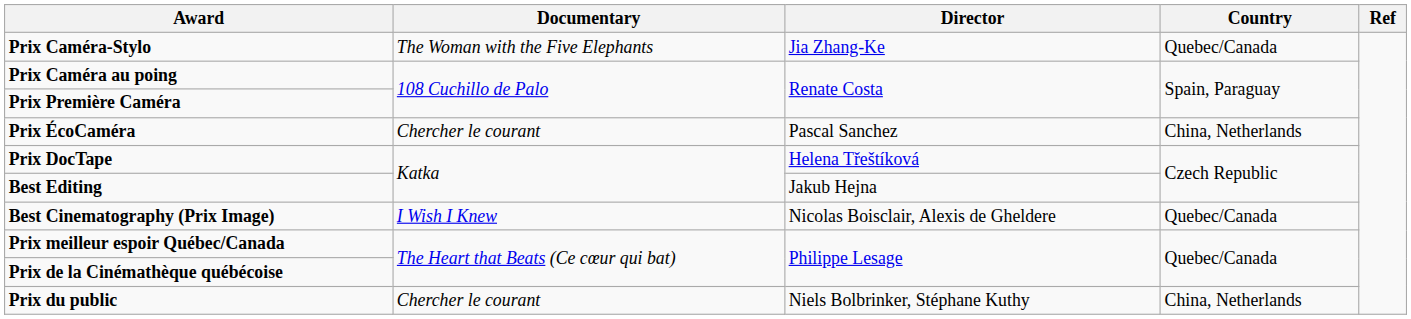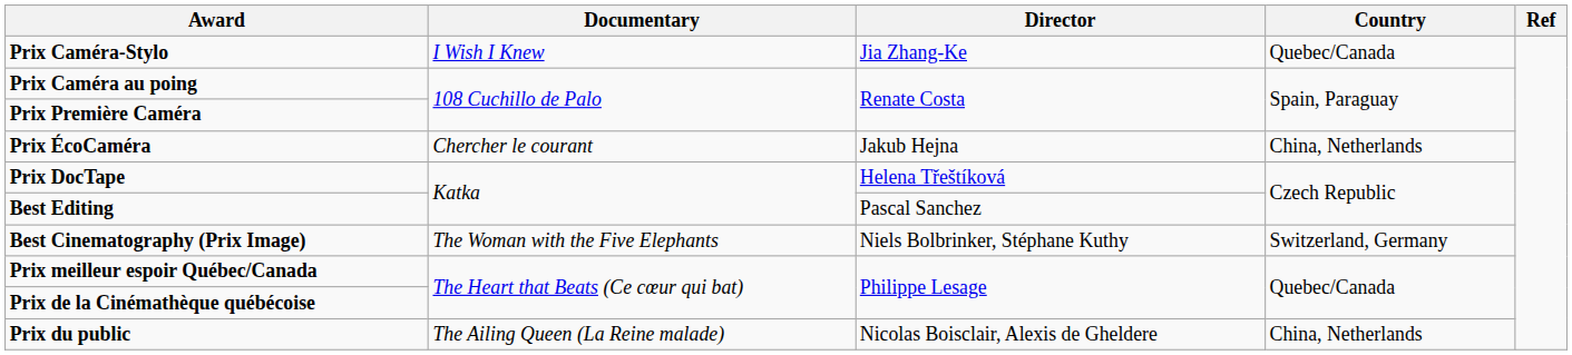 <table class="wikitable" width=100%>
 <tr>
 <th>Award</th>
 <th>Documentary</th>
 <th>Director</th>
 <th>Country</th>
 <th>Ref</th>
 </tr>
 <tr>
 <td><strong>Prix Caméra-Stylo</strong></td>
-<td><em>The Woman with the Five Elephants</em></td>
+<td><em><a href='#'>I Wish I Knew</a></em></td>
 <td><a href='#'>Jia Zhang-Ke</a></td>
 <td>Quebec/Canada</td>
 <td rowspan=10></td>
 </tr>
 <tr>
 <td><strong>Prix Caméra au poing</strong></td>
 <td rowspan=2><em><a href='#'>108 Cuchillo de Palo</a></em></td>
 <td rowspan=2><a href='#'>Renate Costa</a></td>
 <td rowspan=2>Spain, Paraguay</td>
 </tr>
 <tr>
 <td><strong>Prix Première Caméra</strong></td>
 </tr>
 <tr>
 <td><strong>Prix ÉcoCaméra</strong></td>
 <td><em>Chercher le courant</em></td>
-<td>Pascal Sanchez</td>
+<td>Jakub Hejna</td>
 <td>China, Netherlands</td>
 </tr>
 <tr>
 <td><strong>Prix DocTape</strong></td>
 <td rowspan=2><em>Katka</em></td>
 <td><a href='#'>Helena Třeštíková</a></td>
 <td rowspan=2>Czech Republic</td>
 </tr>
 <tr>
 <td><strong>Best Editing</strong></td>
-<td>Jakub Hejna</td>
+<td>Pascal Sanchez</td>
 </tr>
 <tr>
 <td><strong>Best Cinematography (Prix Image)</strong></td>
-<td><em><a href='#'>I Wish I Knew</a></em></td>
-<td>Nicolas Boisclair, Alexis de Gheldere</td>
-<td>Quebec/Canada</td>
+<td><em>The Woman with the Five Elephants</em></td>
+<td>Niels Bolbrinker, Stéphane Kuthy</td>
+<td>Switzerland, Germany</td>
 </tr>
 <tr>
 <td><strong>Prix meilleur espoir Québec/Canada</strong></td>
 <td rowspan=2><em><a href='#'>The Heart that Beats</a> (Ce cœur qui bat)</em></td>
 <td rowspan=2><a href='#'>Philippe Lesage</a></td>
 <td rowspan=2>Quebec/Canada</td>
 </tr>
 <tr>
 <td><strong>Prix de la Cinémathèque québécoise</strong></td>
 </tr>
 <tr>
 <td><strong>Prix du public</strong></td>
-<td><em>Chercher le courant</em></td>
-<td>Niels Bolbrinker, Stéphane Kuthy</td>
+<td><em>The Ailing Queen (La Reine malade)</em></td>
+<td>Nicolas Boisclair, Alexis de Gheldere</td>
 <td>China, Netherlands</td>
 </tr>
 </table>
